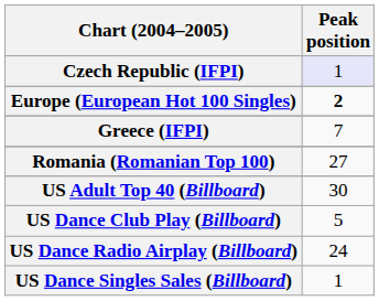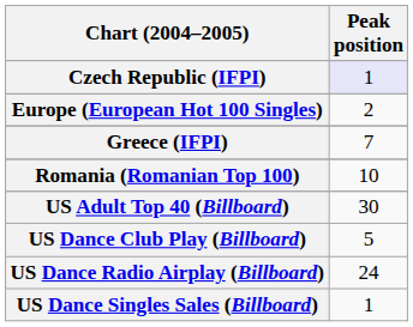 <table class="wikitable sortable plainrowheaders" style="text-align:center">
 <tr>
 <th>Chart (2004–2005)</th>
 <th>Peak<br>position</th>
 </tr>
 <tr>
 </tr>
 <tr>
 </tr>
 <tr>
 </tr>
 <tr>
 </tr>
 <tr>
 </tr>
 <tr>
 <th scope="row">Czech Republic (<a href='#'>IFPI</a>)</th>
 <td style="background: lavender;">1</td>
 </tr>
 <tr>
 </tr>
 <tr>
 <th scope="row">Europe (<a href='#'>European Hot 100 Singles</a>)</th>
-<td><strong>2</strong></td>
+<td>2</td>
 </tr>
 <tr>
 </tr>
 <tr>
 </tr>
 <tr>
 </tr>
 <tr>
 <th scope="row">Greece (<a href='#'>IFPI</a>)</th>
 <td>7</td>
 </tr>
 <tr>
 </tr>
 <tr>
 </tr>
 <tr>
 </tr>
 <tr>
 </tr>
 <tr>
 </tr>
 <tr>
 </tr>
 <tr>
 </tr>
 <tr>
 <th scope="row">Romania (<a href='#'>Romanian Top 100</a>)</th>
-<td>27</td>
+<td>10</td>
 </tr>
 <tr>
 </tr>
 <tr>
 </tr>
 <tr>
 </tr>
 <tr>
 </tr>
 <tr>
 </tr>
 <tr>
 <th scope="row">US <a href='#'>Adult Top 40</a> (<em><a href='#'>Billboard</a></em>)</th>
 <td>30</td>
 </tr>
 <tr>
 <th scope="row">US <a href='#'>Dance Club Play</a> (<em><a href='#'>Billboard</a></em>)<br></th>
 <td>5</td>
 </tr>
 <tr>
 <th scope="row">US <a href='#'>Dance Radio Airplay</a> (<em><a href='#'>Billboard</a></em>)</th>
 <td>24</td>
 </tr>
 <tr>
 <th scope="row">US <a href='#'>Dance Singles Sales</a> (<em><a href='#'>Billboard</a></em>)<br></th>
 <td>1</td>
 </tr>
 </table>
